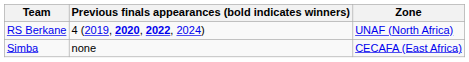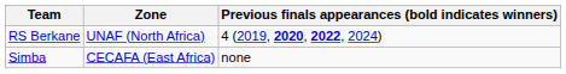 <table class="wikitable">
 <tr>
 <th>Team</th>
+<th>Zone</th>
 <th>Previous finals appearances (bold indicates winners)</th>
-<th>Zone</th>
 </tr>
 <tr>
 <td> <a href='#'>RS Berkane</a></td>
+<td><a href='#'>UNAF (North Africa)</a></td>
 <td>4 (<a href='#'>2019</a>, <strong><a href='#'>2020</a></strong>, <strong><a href='#'>2022</a></strong>, <a href='#'>2024</a>)</td>
-<td><a href='#'>UNAF (North Africa)</a></td>
 </tr>
 <tr>
 <td> <a href='#'>Simba</a></td>
+<td><a href='#'>CECAFA (East Africa)</a></td>
 <td>none</td>
-<td><a href='#'>CECAFA (East Africa)</a></td>
 </tr>
 </table>
